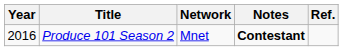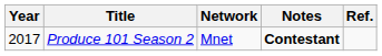 <table class="wikitable">
 <tr>
 <th>Year</th>
 <th>Title</th>
 <th>Network</th>
 <th>Notes</th>
 <th>Ref.</th>
 </tr>
 <tr>
-<td>2016</td>
+<td>2017</td>
 <td><em><a href='#'>Produce 101 Season 2</a></em></td>
 <td><a href='#'>Mnet</a></td>
 <td><strong>Contestant</strong></td>
 <td></td>
 </tr>
 </table>
